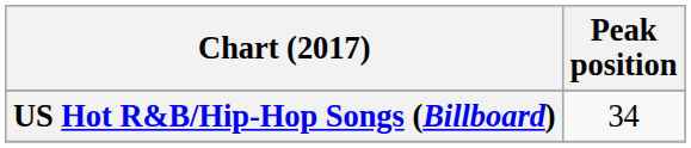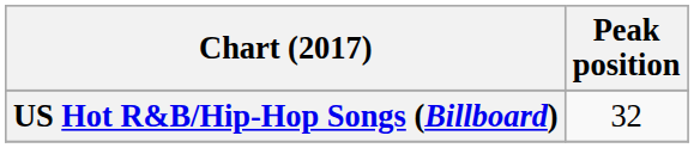 <table class="wikitable sortable plainrowheaders" style="text-align:center">
 <tr>
 <th scope="col">Chart (2017)</th>
 <th scope="col">Peak<br> position</th>
 </tr>
 <tr>
 </tr>
 <tr>
 </tr>
 <tr>
 </tr>
 <tr>
 </tr>
 <tr>
 </tr>
 <tr>
 </tr>
 <tr>
 <th scope="row">US <a href='#'>Hot R&B/Hip-Hop Songs</a> (<em><a href='#'>Billboard</a></em>)</th>
-<td>34</td>
+<td>32</td>
 </tr>
 <tr>
 </tr>
 </table>
